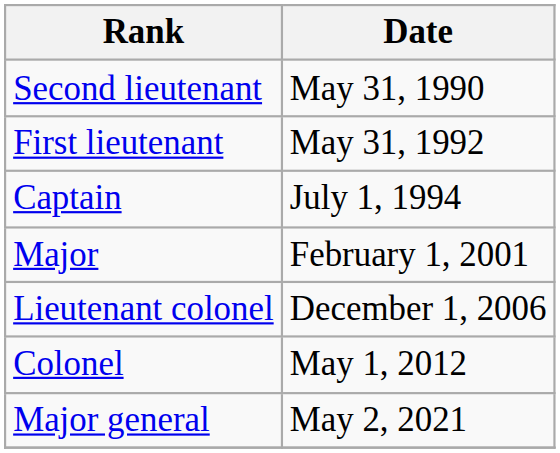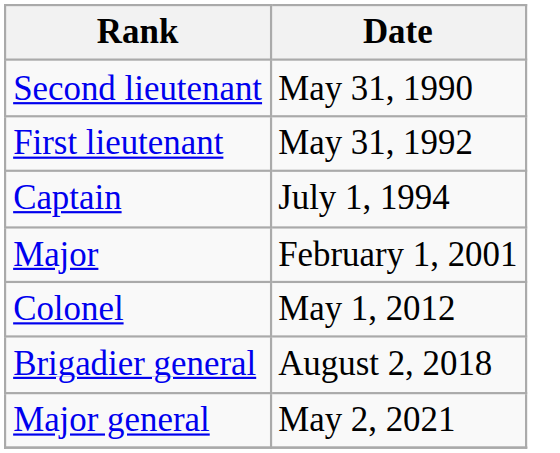 <table class="wikitable">
 <tr>
 <th>Rank</th>
 <th>Date</th>
 </tr>
 <tr>
 <td> <a href='#'>Second lieutenant</a></td>
 <td>May 31, 1990</td>
 </tr>
 <tr>
 <td> <a href='#'>First lieutenant</a></td>
 <td>May 31, 1992</td>
 </tr>
 <tr>
 <td> <a href='#'>Captain</a></td>
 <td>July 1, 1994</td>
 </tr>
 <tr>
 <td> <a href='#'>Major</a></td>
 <td>February 1, 2001</td>
 </tr>
 <tr>
-<td> <a href='#'>Lieutenant colonel</a></td>
-<td>December 1, 2006</td>
+<td> <a href='#'>Colonel</a></td>
+<td>May 1, 2012</td>
 </tr>
 <tr>
-<td> <a href='#'>Colonel</a></td>
-<td>May 1, 2012</td>
+<td> <a href='#'>Brigadier general</a></td>
+<td>August 2, 2018</td>
 </tr>
 <tr>
 <td> <a href='#'>Major general</a></td>
 <td>May 2, 2021</td>
 </tr>
 <tr>
 </tr>
 </table>
